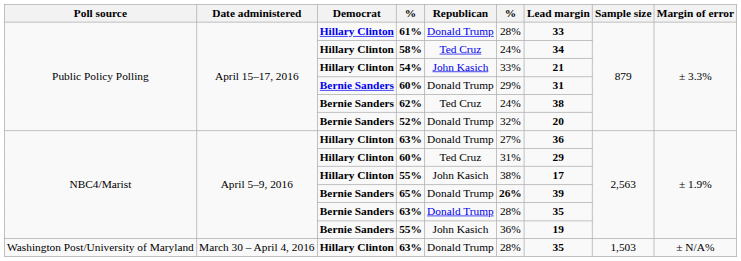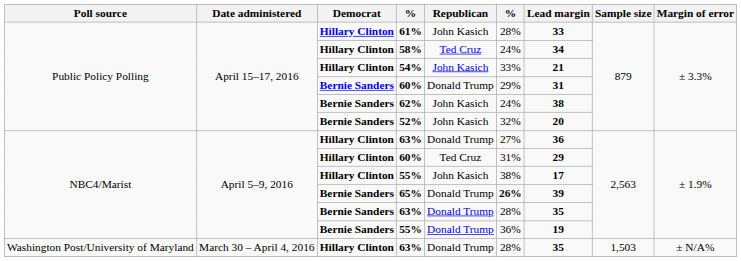 <table class="wikitable" style="text-align:center;">
 <tr valign=bottom>
 <th>Poll source</th>
 <th>Date administered</th>
 <th>Democrat</th>
 <th>%</th>
 <th>Republican</th>
 <th>%</th>
 <th>Lead margin</th>
 <th>Sample size</th>
 <th>Margin of error</th>
 </tr>
 <tr>
 <td rowspan="6">Public Policy Polling</td>
 <td rowspan=6>April 15–17, 2016</td>
 <td><strong><a href='#'>Hillary Clinton</a></strong></td>
 <td><strong>61%</strong></td>
-<td><a href='#'>Donald Trump</a></td>
+<td>John Kasich</td>
 <td>28%</td>
 <td><strong>33</strong></td>
 <td rowspan=6>879</td>
 <td rowspan=6>± 3.3%</td>
 </tr>
 <tr>
 <td><strong>Hillary Clinton</strong></td>
 <td><strong>58%</strong></td>
 <td><a href='#'>Ted Cruz</a></td>
 <td>24%</td>
 <td><strong>34</strong></td>
 </tr>
 <tr>
 <td><strong>Hillary Clinton</strong></td>
 <td><strong>54%</strong></td>
 <td><a href='#'>John Kasich</a></td>
 <td>33%</td>
 <td><strong>21</strong></td>
 </tr>
 <tr>
 <td><strong><a href='#'>Bernie Sanders</a></strong></td>
 <td><strong>60%</strong></td>
 <td>Donald Trump</td>
 <td>29%</td>
 <td><strong>31</strong></td>
 </tr>
 <tr>
 <td><strong>Bernie Sanders</strong></td>
 <td><strong>62%</strong></td>
-<td>Ted Cruz</td>
+<td>John Kasich</td>
 <td>24%</td>
 <td><strong>38</strong></td>
 </tr>
 <tr>
 <td><strong>Bernie Sanders</strong></td>
 <td><strong>52%</strong></td>
-<td>Donald Trump</td>
+<td>John Kasich</td>
 <td>32%</td>
 <td><strong>20</strong></td>
 </tr>
 <tr>
 <td rowspan="6">NBC4/Marist</td>
 <td rowspan=6>April 5–9, 2016</td>
 <td><strong>Hillary Clinton</strong></td>
 <td><strong>63%</strong></td>
 <td>Donald Trump</td>
 <td>27%</td>
 <td><strong>36</strong></td>
 <td rowspan=6>2,563</td>
 <td rowspan=6>± 1.9%</td>
 </tr>
 <tr>
 <td><strong>Hillary Clinton</strong></td>
 <td><strong>60%</strong></td>
 <td>Ted Cruz</td>
 <td>31%</td>
 <td><strong>29</strong></td>
 </tr>
 <tr>
 <td><strong>Hillary Clinton</strong></td>
 <td><strong>55%</strong></td>
 <td>John Kasich</td>
 <td>38%</td>
 <td><strong>17</strong></td>
 </tr>
 <tr>
 <td><strong>Bernie Sanders</strong></td>
 <td><strong>65%</strong></td>
 <td>Donald Trump</td>
 <td><strong>26%</strong></td>
 <td><strong>39</strong></td>
 </tr>
 <tr>
 <td><strong>Bernie Sanders</strong></td>
 <td><strong>63%</strong></td>
 <td><a href='#'>Donald Trump</a></td>
 <td>28%</td>
 <td><strong>35</strong></td>
 </tr>
 <tr>
 <td><strong>Bernie Sanders</strong></td>
 <td><strong>55%</strong></td>
-<td>John Kasich</td>
+<td><a href='#'>Donald Trump</a></td>
 <td>36%</td>
 <td><strong>19</strong></td>
 </tr>
 <tr>
 <td>Washington Post/University of Maryland</td>
 <td>March 30 – April 4, 2016</td>
 <td><strong>Hillary Clinton</strong></td>
 <td><strong>63%</strong></td>
 <td>Donald Trump</td>
 <td>28%</td>
 <td><strong>35</strong></td>
 <td>1,503</td>
 <td>± N/A%</td>
 </tr>
 </table>
